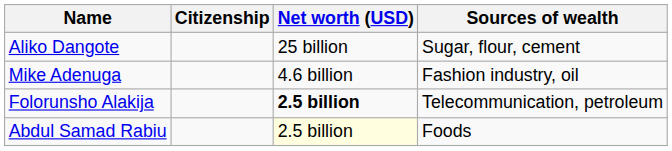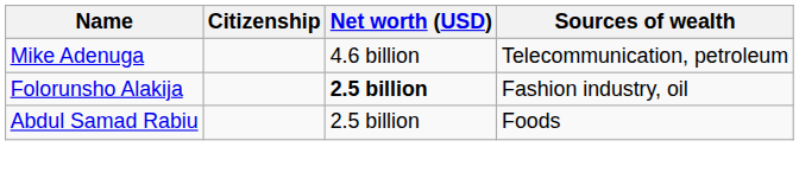 <table class="wikitable">
 <tr>
 <th>Name</th>
 <th>Citizenship</th>
 <th><a href='#'>Net worth</a> (<a href='#'>USD</a>)</th>
 <th>Sources of wealth</th>
 </tr>
 <tr>
-<td><a href='#'>Aliko Dangote</a></td>
-<td></td>
-<td>25 billion</td>
-<td>Sugar, flour, cement</td>
-</tr>
-<tr>
 <td><a href='#'>Mike Adenuga</a></td>
 <td></td>
 <td>4.6 billion</td>
-<td>Fashion industry, oil</td>
+<td>Telecommunication, petroleum</td>
 </tr>
 <tr>
 <td><a href='#'>Folorunsho Alakija</a></td>
 <td></td>
 <td><strong>2.5 billion</strong></td>
-<td>Telecommunication, petroleum</td>
+<td>Fashion industry, oil</td>
 </tr>
 <tr>
 <td><a href='#'>Abdul Samad Rabiu</a></td>
 <td></td>
-<td style="background: lightyellow;">2.5 billion</td>
+<td>2.5 billion</td>
 <td>Foods</td>
 </tr>
 </table>
